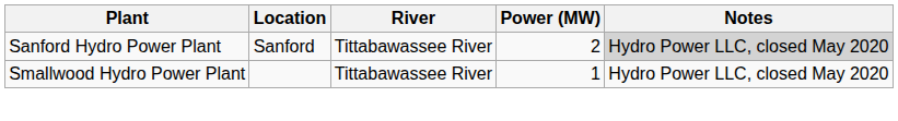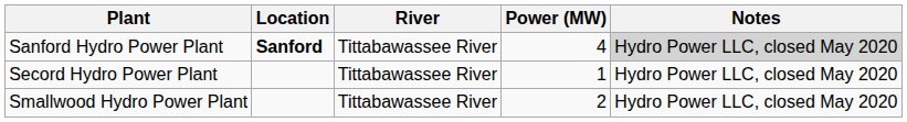 <table class="wikitable sortable">
 <tr>
 <th>Plant</th>
 <th>Location</th>
 <th>River</th>
 <th>Power (MW)</th>
 <th>Notes</th>
 </tr>
 <tr>
 <td>Sanford Hydro Power Plant</td>
-<td>Sanford</td>
+<td><strong>Sanford</strong></td>
 <td>Tittabawassee River</td>
-<td align= "right">2</td>
+<td align= "right">4</td>
 <td style="background: lightgrey;">Hydro Power LLC, closed May 2020</td>
 </tr>
 <tr>
-<td>Smallwood Hydro Power Plant</td>
+<td>Secord Hydro Power Plant</td>
 <td></td>
 <td>Tittabawassee River</td>
 <td align= "right">1</td>
 <td>Hydro Power LLC, closed May 2020</td>
 </tr>
 <tr>
+<td>Smallwood Hydro Power Plant</td>
+<td></td>
+<td>Tittabawassee River</td>
+<td align= "right">2</td>
+<td>Hydro Power LLC, closed May 2020</td>
+</tr>
+<tr>
 </tr>
 </table>
